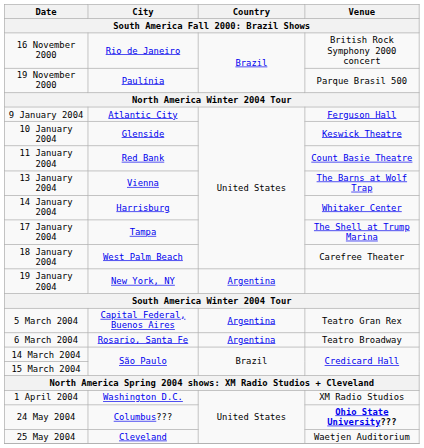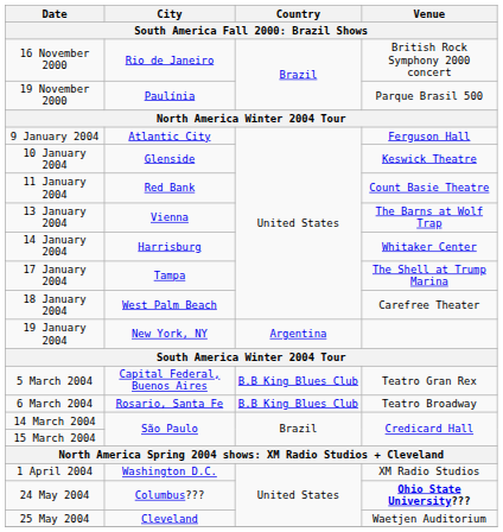 <table class="wikitable" style="text-align:center;">
 <tr>
 <th style="width:150px;">Date</th>
 <th style="width:200px;">City</th>
 <th style="width:200px;">Country</th>
 <th style="width:200px;">Venue</th>
 </tr>
 <tr>
 <th colspan="4">South America Fall 2000: Brazil Shows</th>
 </tr>
 <tr>
 <td>16 November 2000</td>
 <td><a href='#'>Rio de Janeiro</a></td>
 <td rowspan="2"><a href='#'>Brazil</a></td>
 <td>British Rock Symphony 2000 concert</td>
 </tr>
 <tr>
 <td>19 November 2000</td>
 <td><a href='#'>Paulínia</a></td>
 <td>Parque Brasil 500</td>
 </tr>
 <tr>
 <th colspan="4">North America Winter 2004 Tour</th>
 </tr>
 <tr>
 <td>9 January 2004</td>
 <td><a href='#'>Atlantic City</a></td>
 <td rowspan="7">United States</td>
 <td><a href='#'>Ferguson Hall</a></td>
 </tr>
 <tr>
 <td>10 January 2004</td>
 <td><a href='#'>Glenside</a></td>
 <td><a href='#'>Keswick Theatre</a></td>
 </tr>
 <tr>
 <td>11 January 2004</td>
 <td><a href='#'>Red Bank</a></td>
 <td><a href='#'>Count Basie Theatre</a></td>
 </tr>
 <tr>
 <td>13 January 2004</td>
 <td><a href='#'>Vienna</a></td>
 <td><a href='#'>The Barns at Wolf Trap</a></td>
 </tr>
 <tr>
 <td>14 January 2004</td>
 <td><a href='#'>Harrisburg</a></td>
 <td><a href='#'>Whitaker Center</a></td>
 </tr>
 <tr>
 <td>17 January 2004</td>
 <td><a href='#'>Tampa</a></td>
 <td><a href='#'>The Shell at Trump Marina</a></td>
 </tr>
 <tr>
 <td>18 January 2004</td>
 <td><a href='#'>West Palm Beach</a></td>
 <td>Carefree Theater</td>
 </tr>
 <tr>
 <td>19 January 2004</td>
 <td><a href='#'>New York, NY</a></td>
 <td><a href='#'>Argentina</a></td>
 </tr>
 <tr>
 <th colspan="4">South America Winter 2004 Tour</th>
 </tr>
 <tr>
 <td>5 March 2004</td>
 <td><a href='#'>Capital Federal, Buenos Aires</a></td>
-<td><a href='#'>Argentina</a></td>
+<td><a href='#'>B.B King Blues Club</a></td>
 <td>Teatro Gran Rex</td>
 </tr>
 <tr>
 <td>6 March 2004</td>
 <td><a href='#'>Rosario, Santa Fe</a></td>
-<td><a href='#'>Argentina</a></td>
+<td><a href='#'>B.B King Blues Club</a></td>
 <td>Teatro Broadway</td>
 </tr>
 <tr>
 <td>14 March 2004</td>
 <td rowspan="2"><a href='#'>São Paulo</a></td>
 <td rowspan="2">Brazil</td>
 <td rowspan="2"><a href='#'>Credicard Hall</a></td>
 </tr>
 <tr>
 <td>15 March 2004</td>
 </tr>
 <tr>
 <th colspan="4">North America Spring 2004 shows: XM Radio Studios + Cleveland</th>
 </tr>
 <tr>
 <td>1 April 2004</td>
 <td><a href='#'>Washington D.C.</a></td>
 <td rowspan="3">United States</td>
 <td>XM Radio Studios</td>
 </tr>
 <tr>
 <td>24 May 2004</td>
 <td><a href='#'>Columbus</a>???</td>
 <td><strong><a href='#'>Ohio State University</a>???</strong></td>
 </tr>
 <tr>
 <td>25 May 2004</td>
 <td><a href='#'>Cleveland</a></td>
 <td>Waetjen Auditorium</td>
 </tr>
 <tr>
 </tr>
 </table>
